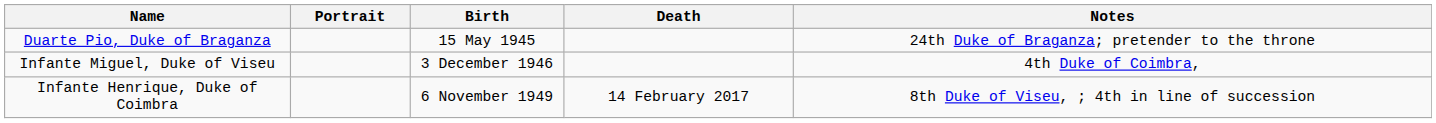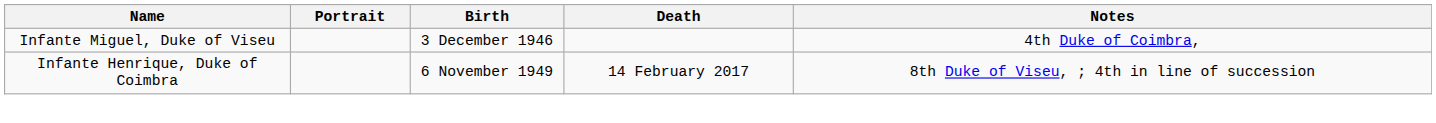 <table style="text-align: center; width: 100%;" class="wikitable">
 <tr>
 <th style="width: 20%;">Name</th>
 <th style="width: 100px;">Portrait</th>
 <th style="width: 10em;">Birth</th>
 <th>Death</th>
 <th>Notes</th>
-</tr>
-<tr>
-<td><a href='#'>Duarte Pio, Duke of Braganza</a></td>
-<td></td>
-<td>15 May 1945</td>
-<td></td>
-<td>24th <a href='#'>Duke of Braganza</a>; pretender to the throne</td>
 </tr>
 <tr>
 <td>Infante Miguel, Duke of Viseu</td>
 <td></td>
 <td>3 December 1946</td>
 <td></td>
 <td>4th <a href='#'>Duke of Coimbra</a>, </td>
 </tr>
 <tr>
 <td>Infante Henrique, Duke of Coimbra</td>
 <td></td>
 <td>6 November 1949</td>
 <td>14 February 2017</td>
 <td>8th <a href='#'>Duke of Viseu</a>, ; 4th in line of succession</td>
 </tr>
 </table>
